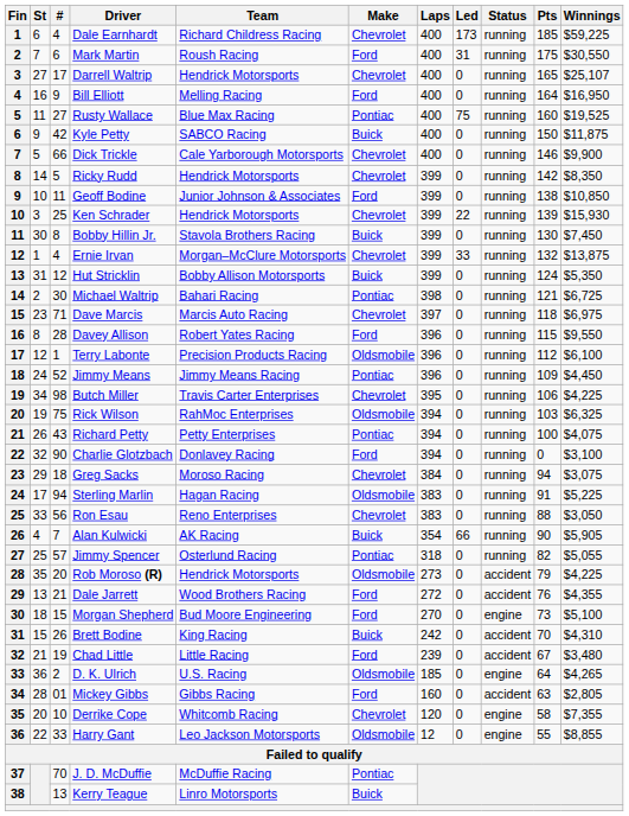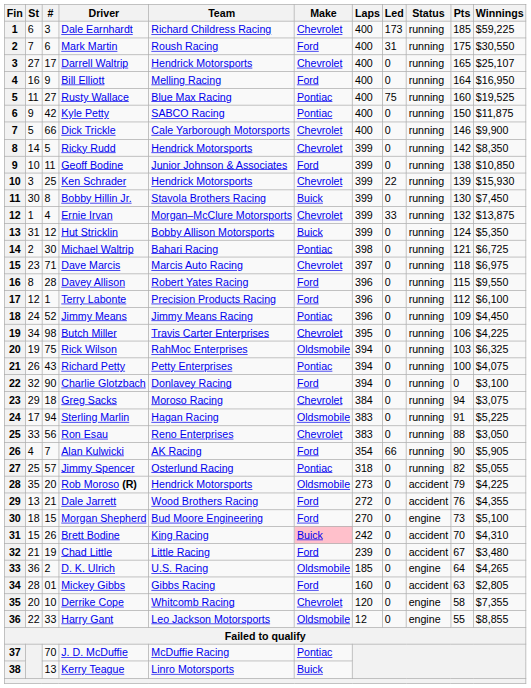 <table class="wikitable" style="font-size:95%">
 <tr>
 <th>Fin</th>
 <th>St</th>
 <th>#</th>
 <th>Driver</th>
 <th>Team</th>
 <th>Make</th>
 <th>Laps</th>
 <th>Led</th>
 <th>Status</th>
 <th>Pts</th>
 <th>Winnings</th>
 </tr>
 <tr>
 <th>1</th>
 <td>6</td>
-<td>4</td>
+<td>3</td>
 <td><a href='#'>Dale Earnhardt</a></td>
 <td><a href='#'>Richard Childress Racing</a></td>
 <td><a href='#'>Chevrolet</a></td>
 <td>400</td>
 <td>173</td>
 <td>running</td>
 <td>185</td>
 <td>$59,225</td>
 </tr>
 <tr>
 <th>2</th>
 <td>7</td>
 <td>6</td>
 <td><a href='#'>Mark Martin</a></td>
 <td><a href='#'>Roush Racing</a></td>
 <td><a href='#'>Ford</a></td>
 <td>400</td>
 <td>31</td>
 <td>running</td>
 <td>175</td>
 <td>$30,550</td>
 </tr>
 <tr>
 <th>3</th>
 <td>27</td>
 <td>17</td>
 <td><a href='#'>Darrell Waltrip</a></td>
 <td><a href='#'>Hendrick Motorsports</a></td>
 <td><a href='#'>Chevrolet</a></td>
 <td>400</td>
 <td>0</td>
 <td>running</td>
 <td>165</td>
 <td>$25,107</td>
 </tr>
 <tr>
 <th>4</th>
 <td>16</td>
 <td>9</td>
 <td><a href='#'>Bill Elliott</a></td>
 <td><a href='#'>Melling Racing</a></td>
 <td><a href='#'>Ford</a></td>
 <td>400</td>
 <td>0</td>
 <td>running</td>
 <td>164</td>
 <td>$16,950</td>
 </tr>
 <tr>
 <th>5</th>
 <td>11</td>
 <td>27</td>
 <td><a href='#'>Rusty Wallace</a></td>
 <td><a href='#'>Blue Max Racing</a></td>
 <td><a href='#'>Pontiac</a></td>
 <td>400</td>
 <td>75</td>
 <td>running</td>
 <td>160</td>
 <td>$19,525</td>
 </tr>
 <tr>
 <th>6</th>
 <td>9</td>
 <td>42</td>
 <td><a href='#'>Kyle Petty</a></td>
 <td><a href='#'>SABCO Racing</a></td>
-<td><a href='#'>Buick</a></td>
+<td><a href='#'>Pontiac</a></td>
 <td>400</td>
 <td>0</td>
 <td>running</td>
 <td>150</td>
 <td>$11,875</td>
 </tr>
 <tr>
 <th>7</th>
 <td>5</td>
 <td>66</td>
 <td><a href='#'>Dick Trickle</a></td>
 <td><a href='#'>Cale Yarborough Motorsports</a></td>
 <td><a href='#'>Chevrolet</a></td>
 <td>400</td>
 <td>0</td>
 <td>running</td>
 <td>146</td>
 <td>$9,900</td>
 </tr>
 <tr>
 <th>8</th>
 <td>14</td>
 <td>5</td>
 <td><a href='#'>Ricky Rudd</a></td>
 <td><a href='#'>Hendrick Motorsports</a></td>
 <td><a href='#'>Chevrolet</a></td>
 <td>399</td>
 <td>0</td>
 <td>running</td>
 <td>142</td>
 <td>$8,350</td>
 </tr>
 <tr>
 <th>9</th>
 <td>10</td>
 <td>11</td>
 <td><a href='#'>Geoff Bodine</a></td>
 <td><a href='#'>Junior Johnson & Associates</a></td>
 <td><a href='#'>Ford</a></td>
 <td>399</td>
 <td>0</td>
 <td>running</td>
 <td>138</td>
 <td>$10,850</td>
 </tr>
 <tr>
 <th>10</th>
 <td>3</td>
 <td>25</td>
 <td><a href='#'>Ken Schrader</a></td>
 <td><a href='#'>Hendrick Motorsports</a></td>
 <td><a href='#'>Chevrolet</a></td>
 <td>399</td>
 <td>22</td>
 <td>running</td>
 <td>139</td>
 <td>$15,930</td>
 </tr>
 <tr>
 <th>11</th>
 <td>30</td>
 <td>8</td>
 <td><a href='#'>Bobby Hillin Jr.</a></td>
 <td><a href='#'>Stavola Brothers Racing</a></td>
 <td><a href='#'>Buick</a></td>
 <td>399</td>
 <td>0</td>
 <td>running</td>
 <td>130</td>
 <td>$7,450</td>
 </tr>
 <tr>
 <th>12</th>
 <td>1</td>
 <td>4</td>
 <td><a href='#'>Ernie Irvan</a></td>
 <td><a href='#'>Morgan–McClure Motorsports</a></td>
 <td><a href='#'>Chevrolet</a></td>
 <td>399</td>
 <td>33</td>
 <td>running</td>
 <td>132</td>
 <td>$13,875</td>
 </tr>
 <tr>
 <th>13</th>
 <td>31</td>
 <td>12</td>
 <td><a href='#'>Hut Stricklin</a></td>
 <td><a href='#'>Bobby Allison Motorsports</a></td>
 <td><a href='#'>Buick</a></td>
 <td>399</td>
 <td>0</td>
 <td>running</td>
 <td>124</td>
 <td>$5,350</td>
 </tr>
 <tr>
 <th>14</th>
 <td>2</td>
 <td>30</td>
 <td><a href='#'>Michael Waltrip</a></td>
 <td><a href='#'>Bahari Racing</a></td>
 <td><a href='#'>Pontiac</a></td>
 <td>398</td>
 <td>0</td>
 <td>running</td>
 <td>121</td>
 <td>$6,725</td>
 </tr>
 <tr>
 <th>15</th>
 <td>23</td>
 <td>71</td>
 <td><a href='#'>Dave Marcis</a></td>
 <td><a href='#'>Marcis Auto Racing</a></td>
 <td><a href='#'>Chevrolet</a></td>
 <td>397</td>
 <td>0</td>
 <td>running</td>
 <td>118</td>
 <td>$6,975</td>
 </tr>
 <tr>
 <th>16</th>
 <td>8</td>
 <td>28</td>
 <td><a href='#'>Davey Allison</a></td>
 <td><a href='#'>Robert Yates Racing</a></td>
 <td><a href='#'>Ford</a></td>
 <td>396</td>
 <td>0</td>
 <td>running</td>
 <td>115</td>
 <td>$9,550</td>
 </tr>
 <tr>
 <th>17</th>
 <td>12</td>
 <td>1</td>
 <td><a href='#'>Terry Labonte</a></td>
 <td><a href='#'>Precision Products Racing</a></td>
-<td><a href='#'>Oldsmobile</a></td>
+<td><a href='#'>Ford</a></td>
 <td>396</td>
 <td>0</td>
 <td>running</td>
 <td>112</td>
 <td>$6,100</td>
 </tr>
 <tr>
 <th>18</th>
 <td>24</td>
 <td>52</td>
 <td><a href='#'>Jimmy Means</a></td>
 <td><a href='#'>Jimmy Means Racing</a></td>
 <td><a href='#'>Pontiac</a></td>
 <td>396</td>
 <td>0</td>
 <td>running</td>
 <td>109</td>
 <td>$4,450</td>
 </tr>
 <tr>
 <th>19</th>
 <td>34</td>
 <td>98</td>
 <td><a href='#'>Butch Miller</a></td>
 <td><a href='#'>Travis Carter Enterprises</a></td>
 <td><a href='#'>Chevrolet</a></td>
 <td>395</td>
 <td>0</td>
 <td>running</td>
 <td>106</td>
 <td>$4,225</td>
 </tr>
 <tr>
 <th>20</th>
 <td>19</td>
 <td>75</td>
 <td><a href='#'>Rick Wilson</a></td>
 <td><a href='#'>RahMoc Enterprises</a></td>
 <td><a href='#'>Oldsmobile</a></td>
 <td>394</td>
 <td>0</td>
 <td>running</td>
 <td>103</td>
 <td>$6,325</td>
 </tr>
 <tr>
 <th>21</th>
 <td>26</td>
 <td>43</td>
 <td><a href='#'>Richard Petty</a></td>
 <td><a href='#'>Petty Enterprises</a></td>
 <td><a href='#'>Pontiac</a></td>
 <td>394</td>
 <td>0</td>
 <td>running</td>
 <td>100</td>
 <td>$4,075</td>
 </tr>
 <tr>
 <th>22</th>
 <td>32</td>
 <td>90</td>
 <td><a href='#'>Charlie Glotzbach</a></td>
 <td><a href='#'>Donlavey Racing</a></td>
 <td><a href='#'>Ford</a></td>
 <td>394</td>
 <td>0</td>
 <td>running</td>
 <td>0</td>
 <td>$3,100</td>
 </tr>
 <tr>
 <th>23</th>
 <td>29</td>
 <td>18</td>
 <td><a href='#'>Greg Sacks</a></td>
 <td><a href='#'>Moroso Racing</a></td>
 <td><a href='#'>Chevrolet</a></td>
 <td>384</td>
 <td>0</td>
 <td>running</td>
 <td>94</td>
 <td>$3,075</td>
 </tr>
 <tr>
 <th>24</th>
 <td>17</td>
 <td>94</td>
 <td><a href='#'>Sterling Marlin</a></td>
 <td><a href='#'>Hagan Racing</a></td>
 <td><a href='#'>Oldsmobile</a></td>
 <td>383</td>
 <td>0</td>
 <td>running</td>
 <td>91</td>
 <td>$5,225</td>
 </tr>
 <tr>
 <th>25</th>
 <td>33</td>
 <td>56</td>
 <td><a href='#'>Ron Esau</a></td>
 <td><a href='#'>Reno Enterprises</a></td>
 <td><a href='#'>Chevrolet</a></td>
 <td>383</td>
 <td>0</td>
 <td>running</td>
 <td>88</td>
 <td>$3,050</td>
 </tr>
 <tr>
 <th>26</th>
 <td>4</td>
 <td>7</td>
 <td><a href='#'>Alan Kulwicki</a></td>
 <td><a href='#'>AK Racing</a></td>
-<td><a href='#'>Buick</a></td>
+<td><a href='#'>Ford</a></td>
 <td>354</td>
 <td>66</td>
 <td>running</td>
 <td>90</td>
 <td>$5,905</td>
 </tr>
 <tr>
 <th>27</th>
 <td>25</td>
 <td>57</td>
 <td><a href='#'>Jimmy Spencer</a></td>
 <td><a href='#'>Osterlund Racing</a></td>
 <td><a href='#'>Pontiac</a></td>
 <td>318</td>
 <td>0</td>
 <td>running</td>
 <td>82</td>
 <td>$5,055</td>
 </tr>
 <tr>
 <th>28</th>
 <td>35</td>
 <td>20</td>
 <td><a href='#'>Rob Moroso</a> <strong>(R)</strong></td>
 <td><a href='#'>Hendrick Motorsports</a></td>
 <td><a href='#'>Oldsmobile</a></td>
 <td>273</td>
 <td>0</td>
 <td>accident</td>
 <td>79</td>
 <td>$4,225</td>
 </tr>
 <tr>
 <th>29</th>
 <td>13</td>
 <td>21</td>
 <td><a href='#'>Dale Jarrett</a></td>
 <td><a href='#'>Wood Brothers Racing</a></td>
 <td><a href='#'>Ford</a></td>
 <td>272</td>
 <td>0</td>
 <td>accident</td>
 <td>76</td>
 <td>$4,355</td>
 </tr>
 <tr>
 <th>30</th>
 <td>18</td>
 <td>15</td>
 <td><a href='#'>Morgan Shepherd</a></td>
 <td><a href='#'>Bud Moore Engineering</a></td>
 <td><a href='#'>Ford</a></td>
 <td>270</td>
 <td>0</td>
 <td>engine</td>
 <td>73</td>
 <td>$5,100</td>
 </tr>
 <tr>
 <th>31</th>
 <td>15</td>
 <td>26</td>
 <td><a href='#'>Brett Bodine</a></td>
 <td><a href='#'>King Racing</a></td>
-<td><a href='#'>Buick</a></td>
+<td style="background: pink;"><a href='#'>Buick</a></td>
 <td>242</td>
 <td>0</td>
 <td>accident</td>
 <td>70</td>
 <td>$4,310</td>
 </tr>
 <tr>
 <th>32</th>
 <td>21</td>
 <td>19</td>
 <td><a href='#'>Chad Little</a></td>
 <td><a href='#'>Little Racing</a></td>
 <td><a href='#'>Ford</a></td>
 <td>239</td>
 <td>0</td>
 <td>accident</td>
 <td>67</td>
 <td>$3,480</td>
 </tr>
 <tr>
 <th>33</th>
 <td>36</td>
 <td>2</td>
 <td><a href='#'>D. K. Ulrich</a></td>
 <td><a href='#'>U.S. Racing</a></td>
 <td><a href='#'>Oldsmobile</a></td>
 <td>185</td>
 <td>0</td>
 <td>engine</td>
 <td>64</td>
 <td>$4,265</td>
 </tr>
 <tr>
 <th>34</th>
 <td>28</td>
 <td>01</td>
 <td><a href='#'>Mickey Gibbs</a></td>
 <td><a href='#'>Gibbs Racing</a></td>
 <td><a href='#'>Ford</a></td>
 <td>160</td>
 <td>0</td>
 <td>accident</td>
 <td>63</td>
 <td>$2,805</td>
 </tr>
 <tr>
 <th>35</th>
 <td>20</td>
 <td>10</td>
 <td><a href='#'>Derrike Cope</a></td>
 <td><a href='#'>Whitcomb Racing</a></td>
 <td><a href='#'>Chevrolet</a></td>
 <td>120</td>
 <td>0</td>
 <td>engine</td>
 <td>58</td>
 <td>$7,355</td>
 </tr>
 <tr>
 <th>36</th>
 <td>22</td>
 <td>33</td>
 <td><a href='#'>Harry Gant</a></td>
 <td><a href='#'>Leo Jackson Motorsports</a></td>
 <td><a href='#'>Oldsmobile</a></td>
 <td>12</td>
 <td>0</td>
 <td>engine</td>
 <td>55</td>
 <td>$8,855</td>
 </tr>
 <tr>
 <th colspan="11">Failed to qualify</th>
 </tr>
 <tr>
 <th>37</th>
 <th rowspan="2"></th>
 <td>70</td>
 <td><a href='#'>J. D. McDuffie</a></td>
 <td><a href='#'>McDuffie Racing</a></td>
 <td><a href='#'>Pontiac</a></td>
 <th colspan="5" rowspan="2"></th>
 </tr>
 <tr>
 <th>38</th>
 <td>13</td>
 <td><a href='#'>Kerry Teague</a></td>
 <td><a href='#'>Linro Motorsports</a></td>
 <td><a href='#'>Buick</a></td>
 </tr>
 <tr>
 <th colspan="11"></th>
 </tr>
 </table>
